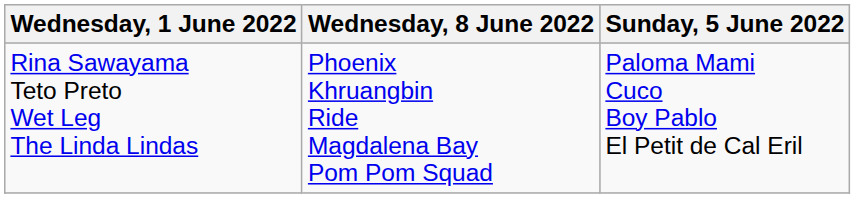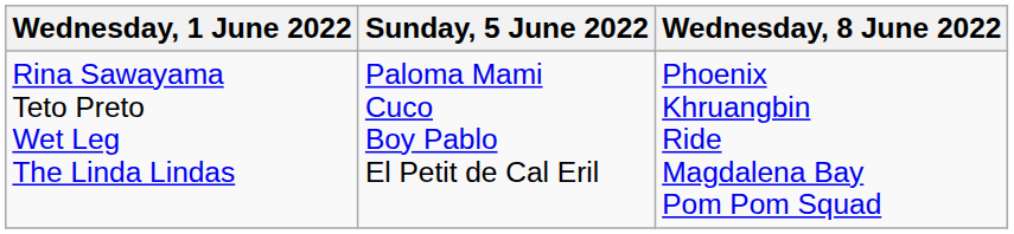 <table class="wikitable">
 <tr>
 <th>Wednesday, 1 June 2022</th>
+<th>Sunday, 5 June 2022</th>
 <th>Wednesday, 8 June 2022</th>
-<th>Sunday, 5 June 2022</th>
 </tr>
 <tr valign="top">
 <td><a href='#'>Rina Sawayama</a><br>Teto Preto<br><a href='#'>Wet Leg</a><br><a href='#'>The Linda Lindas</a></td>
+<td><a href='#'>Paloma Mami</a><br><a href='#'>Cuco</a><br><a href='#'>Boy Pablo</a><br>El Petit de Cal Eril</td>
 <td><a href='#'>Phoenix</a><br><a href='#'>Khruangbin</a><br><a href='#'>Ride</a><br><a href='#'>Magdalena Bay</a><br><a href='#'>Pom Pom Squad</a></td>
-<td><a href='#'>Paloma Mami</a><br><a href='#'>Cuco</a><br><a href='#'>Boy Pablo</a><br>El Petit de Cal Eril</td>
 </tr>
 </table>
